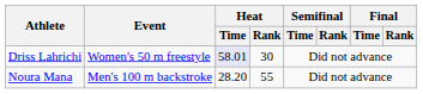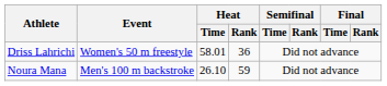 <table class=wikitable style="font-size:90%">
 <tr>
 <th rowspan="2">Athlete</th>
 <th rowspan="2">Event</th>
 <th colspan="2">Heat</th>
 <th colspan="2">Semifinal</th>
 <th colspan="2">Final</th>
 </tr>
 <tr style="font-size:95%">
 <th>Time</th>
 <th>Rank</th>
 <th>Time</th>
 <th>Rank</th>
 <th>Time</th>
 <th>Rank</th>
 </tr>
 <tr align=center>
 <td align=left><a href='#'>Driss Lahrichi</a></td>
 <td align=left><a href='#'>Women's 50 m freestyle</a></td>
-<td style="background: lavender;">58.01</td>
-<td>30</td>
+<td>58.01</td>
+<td>36</td>
 <td colspan=4>Did not advance</td>
 </tr>
 <tr align=center>
 <td align=left><a href='#'>Noura Mana</a></td>
 <td align=left><a href='#'>Men's 100 m backstroke</a></td>
-<td>28.20</td>
-<td>55</td>
+<td>26.10</td>
+<td>59</td>
 <td colspan=4>Did not advance</td>
 </tr>
 </table>
